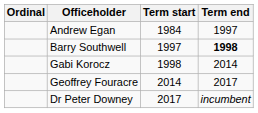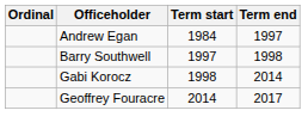 <table class="wikitable sortable">
 <tr>
 <th>Ordinal</th>
 <th>Officeholder</th>
 <th>Term start</th>
 <th>Term end</th>
 </tr>
 <tr>
 <td align=center></td>
 <td>Andrew Egan</td>
 <td align=center>1984</td>
 <td align=center>1997</td>
 </tr>
 <tr>
 <td align=center></td>
 <td>Barry Southwell</td>
 <td align=center>1997</td>
-<td align=center><strong>1998</strong></td>
+<td align=center>1998</td>
 </tr>
 <tr>
 <td align=center></td>
 <td>Gabi Korocz</td>
 <td align=center>1998</td>
 <td align=center>2014</td>
 </tr>
 <tr>
 <td align=center></td>
 <td>Geoffrey Fouracre</td>
 <td align=center>2014</td>
 <td align=center>2017</td>
 </tr>
-<tr>
-<td align=center></td>
-<td>Dr Peter Downey</td>
-<td align=center>2017</td>
-<td align=center><em>incumbent</em></td>
-</tr>
 </table>
